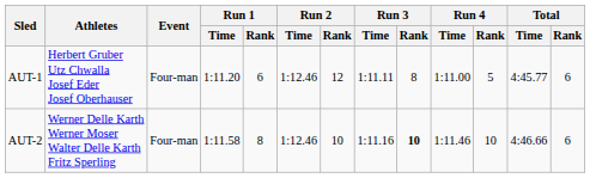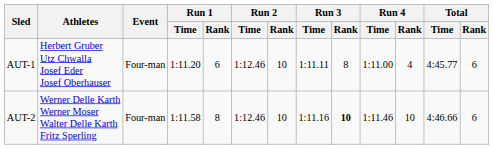 <table class="wikitable"  border="1" style="font-size:90%">
 <tr>
 <th rowspan="2">Sled</th>
 <th rowspan="2">Athletes</th>
 <th rowspan="2">Event</th>
 <th colspan="2">Run 1</th>
 <th colspan="2">Run 2</th>
 <th colspan="2">Run 3</th>
 <th colspan="2">Run 4</th>
 <th colspan="2">Total</th>
 </tr>
 <tr>
 <th>Time</th>
 <th>Rank</th>
 <th>Time</th>
 <th>Rank</th>
 <th>Time</th>
 <th>Rank</th>
 <th>Time</th>
 <th>Rank</th>
 <th>Time</th>
 <th>Rank</th>
 </tr>
 <tr>
 <td align="center">AUT-1</td>
 <td><a href='#'>Herbert Gruber</a><br><a href='#'>Utz Chwalla</a><br><a href='#'>Josef Eder</a><br><a href='#'>Josef Oberhauser</a></td>
 <td>Four-man</td>
 <td align="center">1:11.20</td>
 <td align="center">6</td>
 <td align="center">1:12.46</td>
-<td align="center">12</td>
+<td align="center">10</td>
 <td align="center">1:11.11</td>
 <td align="center">8</td>
 <td align="center">1:11.00</td>
-<td align="center">5</td>
+<td align="center">4</td>
 <td align="center">4:45.77</td>
 <td align="center">6</td>
 </tr>
 <tr>
 <td align="center">AUT-2</td>
 <td><a href='#'>Werner Delle Karth</a><br><a href='#'>Werner Moser</a><br><a href='#'>Walter Delle Karth</a><br><a href='#'>Fritz Sperling</a></td>
 <td>Four-man</td>
 <td align="center">1:11.58</td>
 <td align="center">8</td>
 <td align="center">1:12.46</td>
 <td align="center">10</td>
 <td align="center">1:11.16</td>
 <td align="center"><strong>10</strong></td>
 <td align="center">1:11.46</td>
 <td align="center">10</td>
 <td align="center">4:46.66</td>
 <td align="center">6</td>
 </tr>
 </table>
